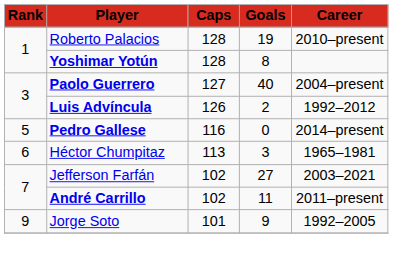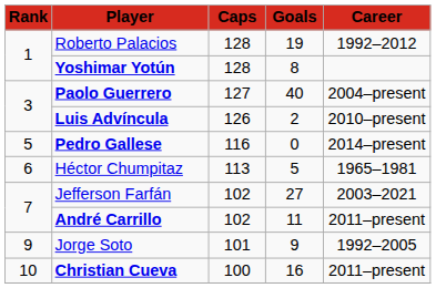 <table class="wikitable sortable" style="text-align:center;">
 <tr>
 <th data-darkreader-inline-bgcolor="" data-darkreader-inline-bgimage="" width="30px" style="background:#D72B1F"><span>Rank</span></th>
 <th data-darkreader-inline-bgcolor="" data-darkreader-inline-bgimage="" width="150px" style="background:#D72B1F"><span>Player</span></th>
 <th data-darkreader-inline-bgcolor="" data-darkreader-inline-bgimage="" width="50px" style="background:#D72B1F"><span>Caps</span></th>
 <th data-darkreader-inline-bgcolor="" data-darkreader-inline-bgimage="" width="50px" style="background:#D72B1F"><span>Goals</span></th>
 <th data-darkreader-inline-bgcolor="" data-darkreader-inline-bgimage="" width="100px" style="background:#D72B1F"><span>Career</span></th>
 </tr>
 <tr>
 <td rowspan="2">1</td>
 <td align="left"><a href='#'>Roberto Palacios</a></td>
 <td>128</td>
 <td>19</td>
-<td>2010–present</td>
+<td>1992–2012</td>
 </tr>
 <tr>
 <td align="left"><strong><a href='#'>Yoshimar Yotún</a></strong></td>
 <td>128</td>
 <td>8</td>
 <td></td>
 </tr>
 <tr>
 <td rowspan="2">3</td>
 <td align="left"><strong><a href='#'>Paolo Guerrero</a></strong></td>
 <td>127</td>
 <td>40</td>
 <td>2004–present</td>
 </tr>
 <tr>
 <td align="left"><strong><a href='#'>Luis Advíncula</a></strong></td>
 <td>126</td>
 <td>2</td>
-<td>1992–2012</td>
+<td>2010–present</td>
 </tr>
 <tr>
 <td>5</td>
 <td align="left"><strong><a href='#'>Pedro Gallese</a></strong></td>
 <td>116</td>
 <td>0</td>
 <td>2014–present</td>
 </tr>
 <tr>
 <td>6</td>
 <td align="left"><a href='#'>Héctor Chumpitaz</a></td>
 <td>113</td>
-<td>3</td>
+<td>5</td>
 <td>1965–1981</td>
 </tr>
 <tr>
 <td rowspan="2">7</td>
 <td align="left"><a href='#'>Jefferson Farfán</a></td>
 <td>102</td>
 <td>27</td>
 <td>2003–2021</td>
 </tr>
 <tr>
 <td align="left"><strong><a href='#'>André Carrillo</a></strong></td>
 <td>102</td>
 <td>11</td>
 <td>2011–present</td>
 </tr>
 <tr>
 <td>9</td>
 <td align="left"><a href='#'>Jorge Soto</a></td>
 <td>101</td>
 <td>9</td>
 <td>1992–2005</td>
 </tr>
 <tr>
+<td>10</td>
+<td align="left"><strong><a href='#'>Christian Cueva</a></strong></td>
+<td>100</td>
+<td>16</td>
+<td>2011–present</td>
+</tr>
+<tr>
 </tr>
 </table>
